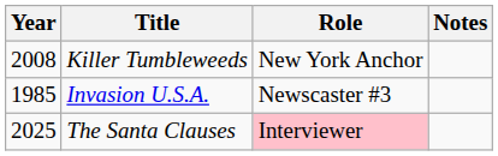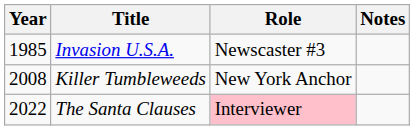 <table class="wikitable">
 <tr>
 <th>Year</th>
 <th>Title</th>
 <th>Role</th>
 <th>Notes</th>
 </tr>
 <tr>
+<td>1985</td>
+<td><em><a href='#'>Invasion U.S.A.</a></em></td>
+<td>Newscaster #3</td>
+<td></td>
+</tr>
+<tr>
 <td>2008</td>
 <td><em>Killer Tumbleweeds</em></td>
 <td>New York Anchor</td>
 <td></td>
 </tr>
 <tr>
-<td>1985</td>
-<td><em><a href='#'>Invasion U.S.A.</a></em></td>
-<td>Newscaster #3</td>
-<td></td>
-</tr>
-<tr>
-<td>2025</td>
+<td>2022</td>
 <td><em>The Santa Clauses</em></td>
 <td style="background: pink;">Interviewer</td>
 <td></td>
 </tr>
 </table>
